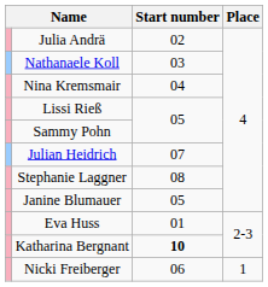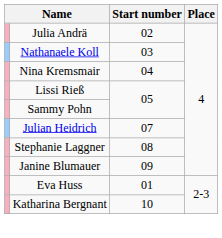 <table class="wikitable sortable" style="text-align:center">
 <tr>
 <th colspan=2>Name</th>
 <th>Start number</th>
 <th>Place</th>
 </tr>
 <tr>
 <td style="background:#faafbe"></td>
 <td>Julia Andrä</td>
 <td>02</td>
 <td rowspan=8>4</td>
 </tr>
 <tr>
 <td style="background:#9cf;"></td>
 <td><a href='#'>Nathanaele Koll</a></td>
 <td>03</td>
 </tr>
 <tr>
 <td style="background:#faafbe"></td>
 <td>Nina Kremsmair</td>
 <td>04</td>
 </tr>
 <tr>
 <td style="background:#faafbe"></td>
 <td>Lissi Rieß</td>
 <td rowspan=2>05</td>
 </tr>
 <tr>
 <td style="background:#faafbe"></td>
 <td>Sammy Pohn</td>
 </tr>
 <tr>
 <td style="background:#9cf;"></td>
 <td><a href='#'>Julian Heidrich</a></td>
 <td>07</td>
 </tr>
 <tr>
 <td style="background:#faafbe"></td>
 <td>Stephanie Laggner</td>
 <td>08</td>
 </tr>
 <tr>
 <td style="background:#faafbe"></td>
 <td>Janine Blumauer</td>
-<td>05</td>
+<td>09</td>
 </tr>
 <tr>
 <td style="background:#faafbe"></td>
 <td>Eva Huss</td>
 <td>01</td>
 <td rowspan=2>2-3</td>
 </tr>
 <tr>
 <td style="background:#faafbe"></td>
 <td>Katharina Bergnant</td>
-<td><strong>10</strong></td>
-</tr>
-<tr>
-<td style="background:#faafbe"></td>
-<td>Nicki Freiberger</td>
-<td>06</td>
-<td>1</td>
+<td>10</td>
 </tr>
 </table>
